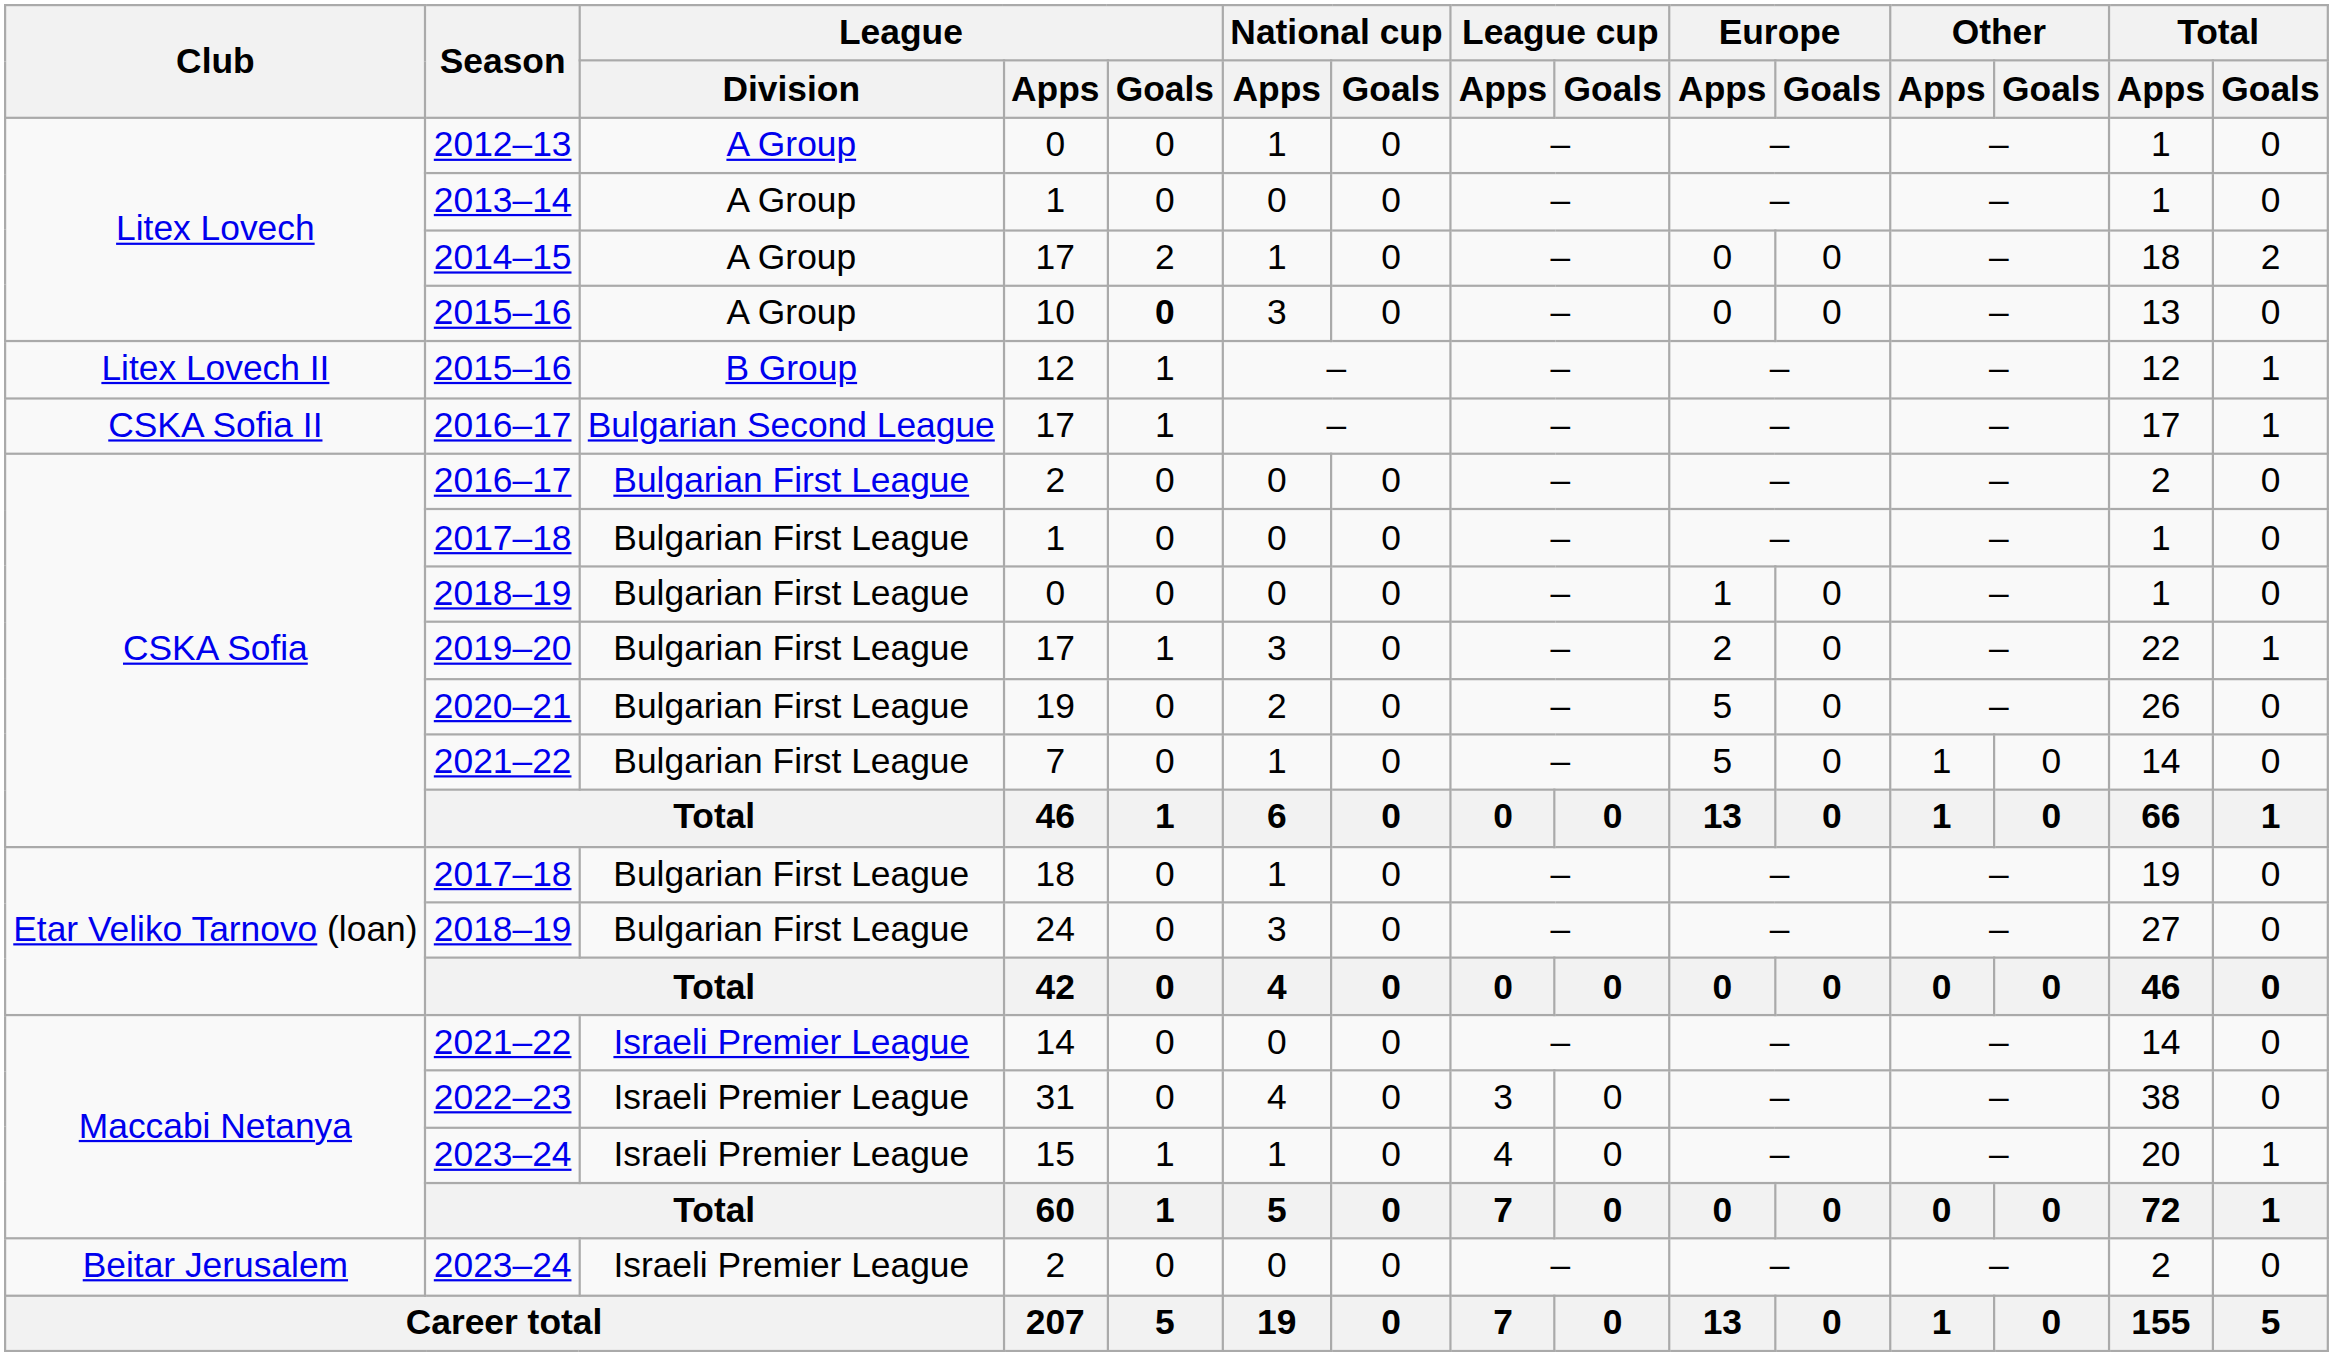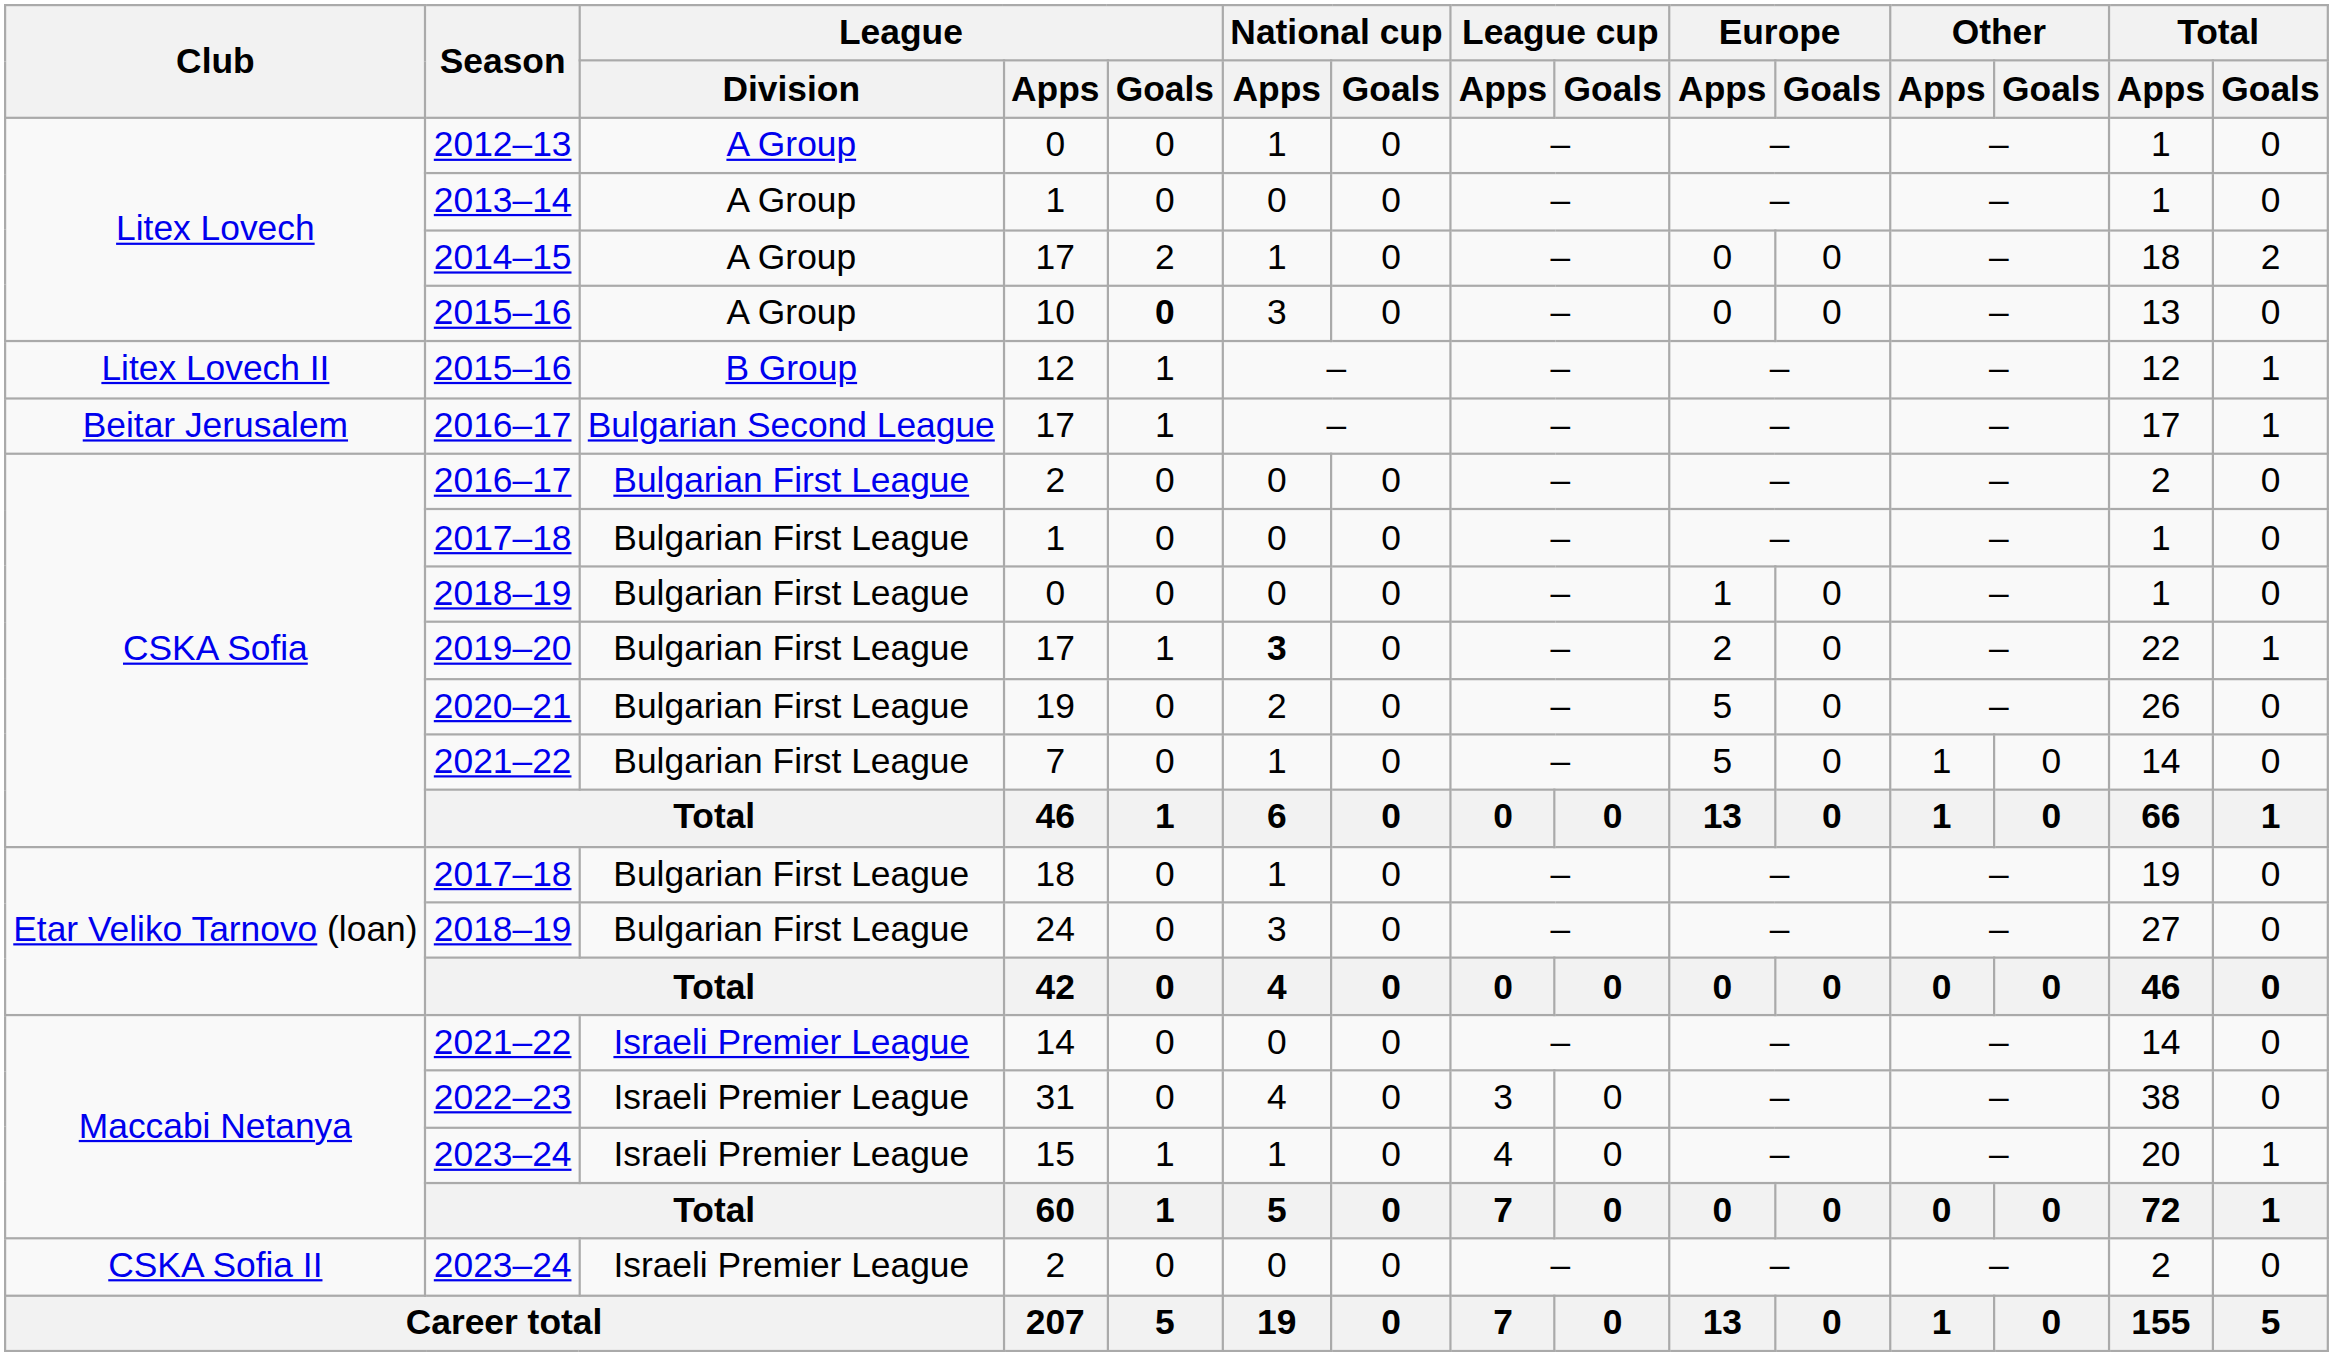 <table class="wikitable" style="text-align:center">
 <tr>
 <th rowspan="2">Club</th>
 <th rowspan="2">Season</th>
 <th colspan="3">League</th>
 <th colspan="2">National cup</th>
 <th colspan="2">League cup</th>
 <th colspan="2">Europe</th>
 <th colspan="2">Other</th>
 <th colspan="2">Total</th>
 </tr>
 <tr>
 <th>Division</th>
 <th>Apps</th>
 <th>Goals</th>
 <th>Apps</th>
 <th>Goals</th>
 <th>Apps</th>
 <th>Goals</th>
 <th>Apps</th>
 <th>Goals</th>
 <th>Apps</th>
 <th>Goals</th>
 <th>Apps</th>
 <th>Goals</th>
 </tr>
 <tr>
 <td rowspan="4"><a href='#'>Litex Lovech</a></td>
 <td><a href='#'>2012–13</a></td>
 <td><a href='#'>A Group</a></td>
 <td>0</td>
 <td>0</td>
 <td>1</td>
 <td>0</td>
 <td colspan="2">–</td>
 <td colspan="2">–</td>
 <td colspan="2">–</td>
 <td>1</td>
 <td>0</td>
 </tr>
 <tr>
 <td><a href='#'>2013–14</a></td>
 <td>A Group</td>
 <td>1</td>
 <td>0</td>
 <td>0</td>
 <td>0</td>
 <td colspan="2">–</td>
 <td colspan="2">–</td>
 <td colspan="2">–</td>
 <td>1</td>
 <td>0</td>
 </tr>
 <tr>
 <td><a href='#'>2014–15</a></td>
 <td>A Group</td>
 <td>17</td>
 <td>2</td>
 <td>1</td>
 <td>0</td>
 <td colspan="2">–</td>
 <td>0</td>
 <td>0</td>
 <td colspan="2">–</td>
 <td>18</td>
 <td>2</td>
 </tr>
 <tr>
 <td><a href='#'>2015–16</a></td>
 <td>A Group</td>
 <td>10</td>
 <td><strong>0</strong></td>
 <td>3</td>
 <td>0</td>
 <td colspan="2">–</td>
 <td>0</td>
 <td>0</td>
 <td colspan="2">–</td>
 <td>13</td>
 <td>0</td>
 </tr>
 <tr>
 <td><a href='#'>Litex Lovech II</a></td>
 <td><a href='#'>2015–16</a></td>
 <td><a href='#'>B Group</a></td>
 <td>12</td>
 <td>1</td>
 <td colspan="2">–</td>
 <td colspan="2">–</td>
 <td colspan="2">–</td>
 <td colspan="2">–</td>
 <td>12</td>
 <td>1</td>
 </tr>
 <tr>
-<td><a href='#'>CSKA Sofia II</a></td>
+<td><a href='#'>Beitar Jerusalem</a></td>
 <td><a href='#'>2016–17</a></td>
 <td><a href='#'>Bulgarian Second League</a></td>
 <td>17</td>
 <td>1</td>
 <td colspan="2">–</td>
 <td colspan="2">–</td>
 <td colspan="2">–</td>
 <td colspan="2">–</td>
 <td>17</td>
 <td>1</td>
 </tr>
 <tr>
 <td rowspan="7"><a href='#'>CSKA Sofia</a></td>
 <td><a href='#'>2016–17</a></td>
 <td><a href='#'>Bulgarian First League</a></td>
 <td>2</td>
 <td>0</td>
 <td>0</td>
 <td>0</td>
 <td colspan="2">–</td>
 <td colspan="2">–</td>
 <td colspan="2">–</td>
 <td>2</td>
 <td>0</td>
 </tr>
 <tr>
 <td><a href='#'>2017–18</a></td>
 <td>Bulgarian First League</td>
 <td>1</td>
 <td>0</td>
 <td>0</td>
 <td>0</td>
 <td colspan="2">–</td>
 <td colspan="2">–</td>
 <td colspan="2">–</td>
 <td>1</td>
 <td>0</td>
 </tr>
 <tr>
 <td><a href='#'>2018–19</a></td>
 <td>Bulgarian First League</td>
 <td>0</td>
 <td>0</td>
 <td>0</td>
 <td>0</td>
 <td colspan="2">–</td>
 <td>1</td>
 <td>0</td>
 <td colspan="2">–</td>
 <td>1</td>
 <td>0</td>
 </tr>
 <tr>
 <td><a href='#'>2019–20</a></td>
 <td>Bulgarian First League</td>
 <td>17</td>
 <td>1</td>
-<td>3</td>
+<td><strong>3</strong></td>
 <td>0</td>
 <td colspan="2">–</td>
 <td>2</td>
 <td>0</td>
 <td colspan="2">–</td>
 <td>22</td>
 <td>1</td>
 </tr>
 <tr>
 <td><a href='#'>2020–21</a></td>
 <td>Bulgarian First League</td>
 <td>19</td>
 <td>0</td>
 <td>2</td>
 <td>0</td>
 <td colspan="2">–</td>
 <td>5</td>
 <td>0</td>
 <td colspan="2">–</td>
 <td>26</td>
 <td>0</td>
 </tr>
 <tr>
 <td><a href='#'>2021–22</a></td>
 <td>Bulgarian First League</td>
 <td>7</td>
 <td>0</td>
 <td>1</td>
 <td>0</td>
 <td colspan="2">–</td>
 <td>5</td>
 <td>0</td>
 <td>1</td>
 <td>0</td>
 <td>14</td>
 <td>0</td>
 </tr>
 <tr>
 <th colspan="2">Total</th>
 <th>46</th>
 <th>1</th>
 <th>6</th>
 <th>0</th>
 <th>0</th>
 <th>0</th>
 <th>13</th>
 <th>0</th>
 <th>1</th>
 <th>0</th>
 <th>66</th>
 <th>1</th>
 </tr>
 <tr>
 <td rowspan="3"><a href='#'>Etar Veliko Tarnovo</a> (loan)</td>
 <td><a href='#'>2017–18</a></td>
 <td>Bulgarian First League</td>
 <td>18</td>
 <td>0</td>
 <td>1</td>
 <td>0</td>
 <td colspan="2">–</td>
 <td colspan="2">–</td>
 <td colspan="2">–</td>
 <td>19</td>
 <td>0</td>
 </tr>
 <tr>
 <td><a href='#'>2018–19</a></td>
 <td>Bulgarian First League</td>
 <td>24</td>
 <td>0</td>
 <td>3</td>
 <td>0</td>
 <td colspan="2">–</td>
 <td colspan="2">–</td>
 <td colspan="2">–</td>
 <td>27</td>
 <td>0</td>
 </tr>
 <tr>
 <th colspan="2">Total</th>
 <th>42</th>
 <th>0</th>
 <th>4</th>
 <th>0</th>
 <th>0</th>
 <th>0</th>
 <th>0</th>
 <th>0</th>
 <th>0</th>
 <th>0</th>
 <th>46</th>
 <th>0</th>
 </tr>
 <tr>
 <td rowspan="4"><a href='#'>Maccabi Netanya</a></td>
 <td><a href='#'>2021–22</a></td>
 <td><a href='#'>Israeli Premier League</a></td>
 <td>14</td>
 <td>0</td>
 <td>0</td>
 <td>0</td>
 <td colspan="2">–</td>
 <td colspan="2">–</td>
 <td colspan="2">–</td>
 <td>14</td>
 <td>0</td>
 </tr>
 <tr>
 <td><a href='#'>2022–23</a></td>
 <td>Israeli Premier League</td>
 <td>31</td>
 <td>0</td>
 <td>4</td>
 <td>0</td>
 <td>3</td>
 <td>0</td>
 <td colspan="2">–</td>
 <td colspan="2">–</td>
 <td>38</td>
 <td>0</td>
 </tr>
 <tr>
 <td><a href='#'>2023–24</a></td>
 <td>Israeli Premier League</td>
 <td>15</td>
 <td>1</td>
 <td>1</td>
 <td>0</td>
 <td>4</td>
 <td>0</td>
 <td colspan="2">–</td>
 <td colspan="2">–</td>
 <td>20</td>
 <td>1</td>
 </tr>
 <tr>
 <th colspan="2">Total</th>
 <th>60</th>
 <th>1</th>
 <th>5</th>
 <th>0</th>
 <th>7</th>
 <th>0</th>
 <th>0</th>
 <th>0</th>
 <th>0</th>
 <th>0</th>
 <th>72</th>
 <th>1</th>
 </tr>
 <tr>
-<td><a href='#'>Beitar Jerusalem</a></td>
+<td><a href='#'>CSKA Sofia II</a></td>
 <td><a href='#'>2023–24</a></td>
 <td>Israeli Premier League</td>
 <td>2</td>
 <td>0</td>
 <td>0</td>
 <td>0</td>
 <td colspan="2">–</td>
 <td colspan="2">–</td>
 <td colspan="2">–</td>
 <td>2</td>
 <td>0</td>
 </tr>
 <tr>
 <th colspan="3">Career total</th>
 <th>207</th>
 <th>5</th>
 <th>19</th>
 <th>0</th>
 <th>7</th>
 <th>0</th>
 <th>13</th>
 <th>0</th>
 <th>1</th>
 <th>0</th>
 <th>155</th>
 <th>5</th>
 </tr>
 </table>
